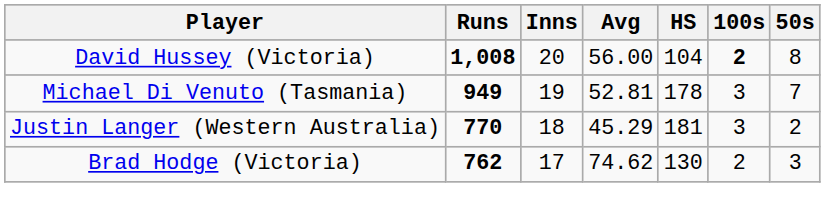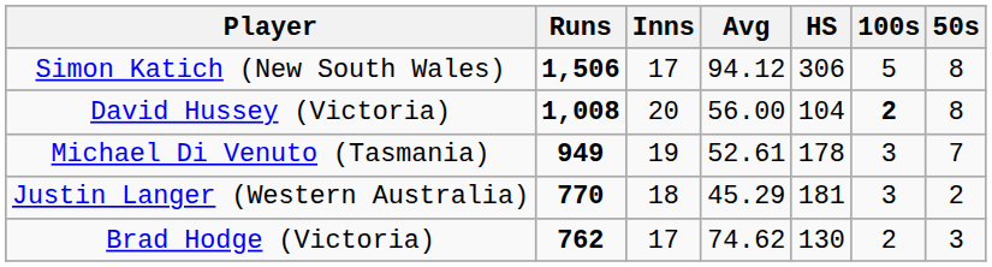 <table class="wikitable">
 <tr>
 <th>Player</th>
 <th>Runs</th>
 <th>Inns</th>
 <th>Avg</th>
 <th>HS</th>
 <th>100s</th>
 <th>50s</th>
+</tr>
+<tr align=center>
+<td><a href='#'>Simon Katich</a> (New South Wales)</td>
+<td><strong>1,506</strong></td>
+<td>17</td>
+<td>94.12</td>
+<td>306</td>
+<td>5</td>
+<td>8</td>
 </tr>
 <tr align=center>
 <td><a href='#'>David Hussey</a> (Victoria)</td>
 <td><strong>1,008</strong></td>
 <td>20</td>
 <td>56.00</td>
 <td>104</td>
 <td><strong>2</strong></td>
 <td>8</td>
 </tr>
 <tr align=center>
 <td><a href='#'>Michael Di Venuto</a> (Tasmania)</td>
 <td><strong>949</strong></td>
 <td>19</td>
-<td>52.81</td>
+<td>52.61</td>
 <td>178</td>
 <td>3</td>
 <td>7</td>
 </tr>
 <tr align=center>
 <td><a href='#'>Justin Langer</a> (Western Australia)</td>
 <td><strong>770</strong></td>
 <td>18</td>
 <td>45.29</td>
 <td>181</td>
 <td>3</td>
 <td>2</td>
 </tr>
 <tr align=center>
 <td><a href='#'>Brad Hodge</a> (Victoria)</td>
 <td><strong>762</strong></td>
 <td>17</td>
 <td>74.62</td>
 <td>130</td>
 <td>2</td>
 <td>3</td>
 </tr>
 </table>
